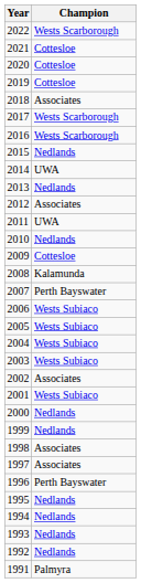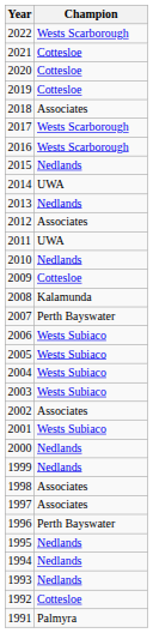 <table class="wikitable">
 <tr>
 <th>Year</th>
 <th style="padding:0 2.5em">Champion</th>
 </tr>
 <tr>
 <td>2022</td>
 <td> <a href='#'>Wests Scarborough</a></td>
 </tr>
 <tr>
 <td>2021</td>
 <td> <a href='#'>Cottesloe</a></td>
 </tr>
 <tr>
 <td>2020</td>
 <td> <a href='#'>Cottesloe</a></td>
 </tr>
 <tr>
 <td>2019</td>
 <td> <a href='#'>Cottesloe</a></td>
 </tr>
 <tr>
 <td>2018</td>
 <td> Associates</td>
 </tr>
 <tr>
 <td>2017</td>
 <td> <a href='#'>Wests Scarborough</a></td>
 </tr>
 <tr>
 <td>2016</td>
 <td> <a href='#'>Wests Scarborough</a></td>
 </tr>
 <tr>
 <td>2015</td>
 <td> <a href='#'>Nedlands</a></td>
 </tr>
 <tr>
 <td>2014</td>
 <td> UWA</td>
 </tr>
 <tr>
 <td>2013</td>
 <td> <a href='#'>Nedlands</a></td>
 </tr>
 <tr>
 <td>2012</td>
 <td> Associates</td>
 </tr>
 <tr>
 <td>2011</td>
 <td> UWA</td>
 </tr>
 <tr>
 <td>2010</td>
 <td> <a href='#'>Nedlands</a></td>
 </tr>
 <tr>
 <td>2009</td>
 <td> <a href='#'>Cottesloe</a></td>
 </tr>
 <tr>
 <td>2008</td>
 <td> Kalamunda</td>
 </tr>
 <tr>
 <td>2007</td>
 <td> Perth Bayswater</td>
 </tr>
 <tr>
 <td>2006</td>
 <td> <a href='#'>Wests Subiaco</a></td>
 </tr>
 <tr>
 <td>2005</td>
 <td> <a href='#'>Wests Subiaco</a></td>
 </tr>
 <tr>
 <td>2004</td>
 <td> <a href='#'>Wests Subiaco</a></td>
 </tr>
 <tr>
 <td>2003</td>
 <td> <a href='#'>Wests Subiaco</a></td>
 </tr>
 <tr>
 <td>2002</td>
 <td> Associates</td>
 </tr>
 <tr>
 <td>2001</td>
 <td> <a href='#'>Wests Subiaco</a></td>
 </tr>
 <tr>
 <td>2000</td>
 <td> <a href='#'>Nedlands</a></td>
 </tr>
 <tr>
 <td>1999</td>
 <td> <a href='#'>Nedlands</a></td>
 </tr>
 <tr>
 <td>1998</td>
 <td> Associates</td>
 </tr>
 <tr>
 <td>1997</td>
 <td> Associates</td>
 </tr>
 <tr>
 <td>1996</td>
 <td> Perth Bayswater</td>
 </tr>
 <tr>
 <td>1995</td>
 <td> <a href='#'>Nedlands</a></td>
 </tr>
 <tr>
 <td>1994</td>
 <td> <a href='#'>Nedlands</a></td>
 </tr>
 <tr>
 <td>1993</td>
 <td> <a href='#'>Nedlands</a></td>
 </tr>
 <tr>
 <td>1992</td>
-<td> <a href='#'>Nedlands</a></td>
+<td> <a href='#'>Cottesloe</a></td>
 </tr>
 <tr>
 <td>1991</td>
 <td> Palmyra</td>
 </tr>
 </table>
